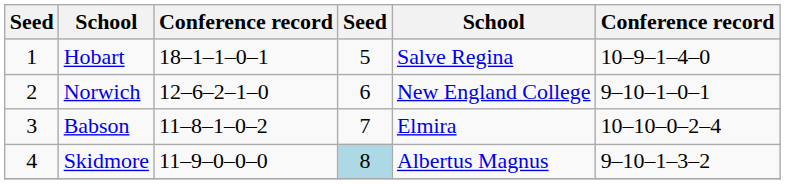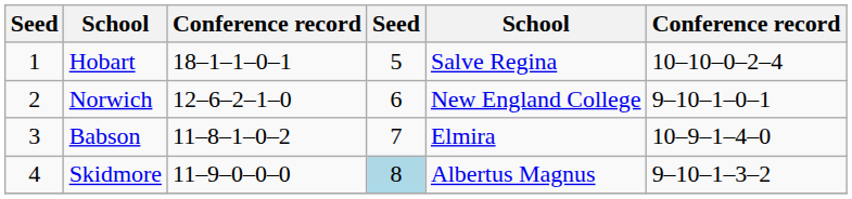 <table class="wikitable">
 <tr>
 <th>Seed</th>
 <th>School</th>
 <th>Conference record</th>
 <th>Seed</th>
 <th>School</th>
 <th>Conference record</th>
 </tr>
 <tr>
 <td align=center>1</td>
 <td><a href='#'>Hobart</a></td>
 <td>18–1–1–0–1</td>
 <td align=center>5</td>
 <td><a href='#'>Salve Regina</a></td>
-<td>10–9–1–4–0</td>
+<td>10–10–0–2–4</td>
 </tr>
 <tr>
 <td align=center>2</td>
 <td><a href='#'>Norwich</a></td>
 <td>12–6–2–1–0</td>
 <td align=center>6</td>
 <td><a href='#'>New England College</a></td>
 <td>9–10–1–0–1</td>
 </tr>
 <tr>
 <td align=center>3</td>
 <td><a href='#'>Babson</a></td>
 <td>11–8–1–0–2</td>
 <td align=center>7</td>
 <td><a href='#'>Elmira</a></td>
-<td>10–10–0–2–4</td>
+<td>10–9–1–4–0</td>
 </tr>
 <tr>
 <td align=center>4</td>
 <td><a href='#'>Skidmore</a></td>
 <td>11–9–0–0–0</td>
 <td align=center style="background: lightblue;">8</td>
 <td><a href='#'>Albertus Magnus</a></td>
 <td>9–10–1–3–2</td>
 </tr>
 <tr>
 </tr>
 </table>
